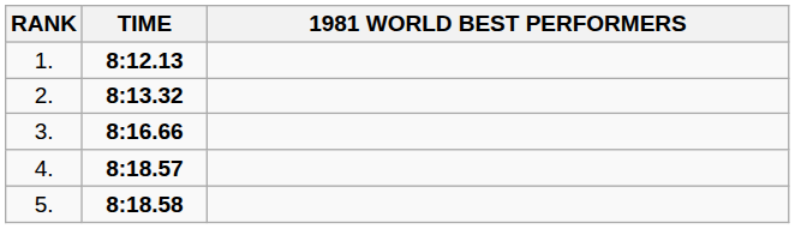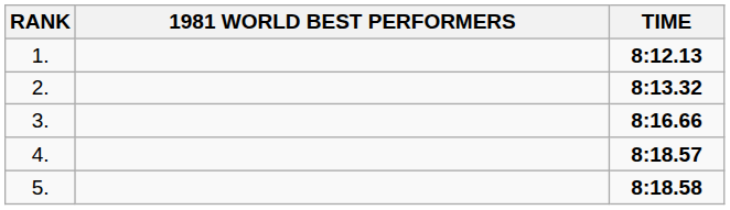 <table class="wikitable" style="border-collapse: collapse; font-size: 90%;">
 <tr>
 <th>RANK</th>
+<th align="center" style="width: 25em">1981 WORLD BEST PERFORMERS</th>
 <th align="center" style="width: 5em">TIME</th>
-<th align="center" style="width: 25em">1981 WORLD BEST PERFORMERS</th>
 </tr>
 <tr>
 <td align="center">1.</td>
+<td></td>
 <td align="center"><strong>8:12.13</strong></td>
-<td></td>
 </tr>
 <tr>
 <td align="center">2.</td>
+<td></td>
 <td align="center"><strong>8:13.32</strong></td>
-<td></td>
 </tr>
 <tr>
 <td align="center">3.</td>
+<td></td>
 <td align="center"><strong>8:16.66</strong></td>
-<td></td>
 </tr>
 <tr>
 <td align="center">4.</td>
+<td></td>
 <td align="center"><strong>8:18.57</strong></td>
-<td></td>
 </tr>
 <tr>
 <td align="center">5.</td>
+<td></td>
 <td align="center"><strong>8:18.58</strong></td>
-<td></td>
 </tr>
 </table>
